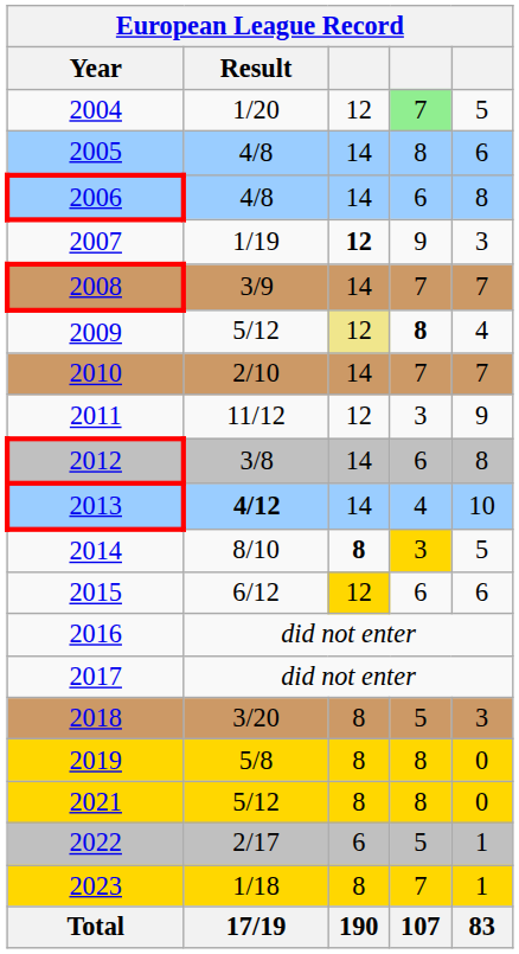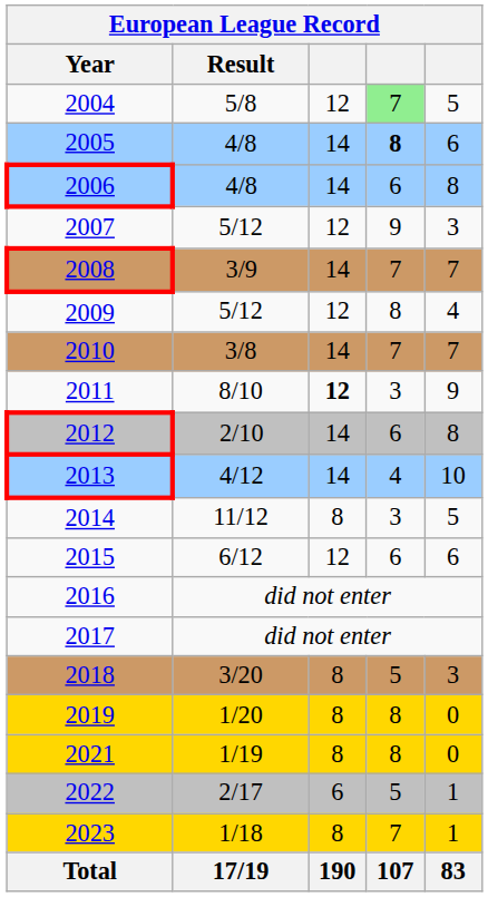 <table class="wikitable" style="text-align:center">
 <tr>
 <th colspan=9><a href='#'>European League Record</a></th>
 </tr>
 <tr>
 <th width=100>Year</th>
 <th width=80>Result</th>
 <th width=30></th>
 <th width=30></th>
 <th width=30></th>
 </tr>
 <tr>
 <td> <a href='#'>2004</a></td>
-<td>1/20</td>
+<td>5/8</td>
 <td>12</td>
 <td style="background: lightgreen;">7</td>
 <td>5</td>
 </tr>
 <tr bgcolor=#9acdff>
 <td> <a href='#'>2005</a></td>
 <td>4/8</td>
 <td>14</td>
-<td>8</td>
+<td><strong>8</strong></td>
 <td>6</td>
 </tr>
 <tr bgcolor=#9acdff>
 <td style="border:3px solid red"> <a href='#'>2006</a></td>
 <td>4/8</td>
 <td>14</td>
 <td>6</td>
 <td>8</td>
 </tr>
 <tr>
 <td> <a href='#'>2007</a></td>
-<td>1/19</td>
-<td><strong>12</strong></td>
+<td>5/12</td>
+<td>12</td>
 <td>9</td>
 <td>3</td>
 </tr>
 <tr bgcolor=#cc9966>
 <td style="border:3px solid red"> <a href='#'>2008</a></td>
 <td>3/9</td>
 <td>14</td>
 <td>7</td>
 <td>7</td>
 </tr>
 <tr>
 <td> <a href='#'>2009</a></td>
 <td>5/12</td>
-<td style="background: khaki;">12</td>
-<td><strong>8</strong></td>
+<td>12</td>
+<td>8</td>
 <td>4</td>
 </tr>
 <tr bgcolor=#cc9966>
 <td> <a href='#'>2010</a></td>
-<td>2/10</td>
+<td>3/8</td>
 <td>14</td>
 <td>7</td>
 <td>7</td>
 </tr>
 <tr>
 <td> <a href='#'>2011</a></td>
-<td>11/12</td>
-<td>12</td>
+<td>8/10</td>
+<td><strong>12</strong></td>
 <td>3</td>
 <td>9</td>
 </tr>
 <tr bgcolor=silver>
 <td style="border:3px solid red"> <a href='#'>2012</a></td>
-<td>3/8</td>
+<td>2/10</td>
 <td>14</td>
 <td>6</td>
 <td>8</td>
 </tr>
 <tr bgcolor=#9acdff>
 <td style="border:3px solid red"> <a href='#'>2013</a></td>
-<td><strong>4/12</strong></td>
+<td>4/12</td>
 <td>14</td>
 <td>4</td>
 <td>10</td>
 </tr>
 <tr>
 <td> <a href='#'>2014</a></td>
-<td>8/10</td>
-<td><strong>8</strong></td>
-<td style="background: gold;">3</td>
+<td>11/12</td>
+<td>8</td>
+<td>3</td>
 <td>5</td>
 </tr>
 <tr>
 <td> <a href='#'>2015</a></td>
 <td>6/12</td>
-<td style="background: gold;">12</td>
+<td>12</td>
 <td>6</td>
 <td>6</td>
 </tr>
 <tr>
 <td> <a href='#'>2016</a></td>
 <td colspan=4><em>did not enter</em></td>
 </tr>
 <tr>
 <td> <a href='#'>2017</a></td>
 <td colspan=4><em>did not enter</em></td>
 </tr>
 <tr bgcolor=#cc9966>
 <td> <a href='#'>2018</a></td>
 <td>3/20</td>
 <td>8</td>
 <td>5</td>
 <td>3</td>
 </tr>
 <tr bgcolor=gold>
 <td> <a href='#'>2019</a></td>
-<td>5/8</td>
+<td>1/20</td>
 <td>8</td>
 <td>8</td>
 <td>0</td>
 </tr>
 <tr bgcolor=gold>
 <td> <a href='#'>2021</a></td>
-<td>5/12</td>
+<td>1/19</td>
 <td>8</td>
 <td>8</td>
 <td>0</td>
 </tr>
 <tr bgcolor=silver>
 <td> <a href='#'>2022</a></td>
 <td>2/17</td>
 <td>6</td>
 <td>5</td>
 <td>1</td>
 </tr>
 <tr bgcolor=gold>
 <td> <a href='#'>2023</a></td>
 <td>1/18</td>
 <td>8</td>
 <td>7</td>
 <td>1</td>
 </tr>
 <tr>
 <th>Total</th>
 <th>17/19</th>
 <th>190</th>
 <th>107</th>
 <th>83</th>
 </tr>
 </table>
